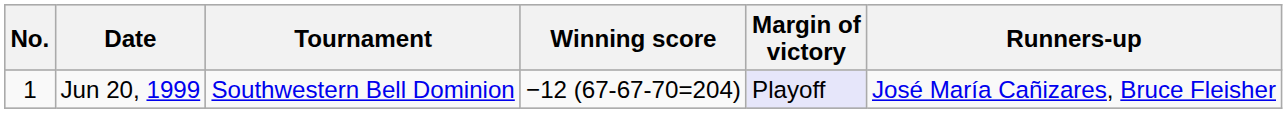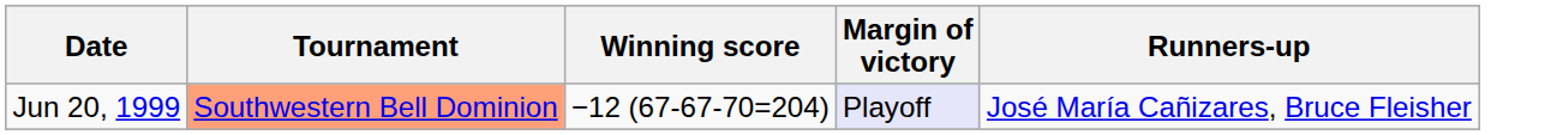 <table class="wikitable" style="font-size:95%;">
 <tr>
-<th>No.</th>
 <th>Date</th>
 <th>Tournament</th>
 <th>Winning score</th>
 <th>Margin of<br>victory</th>
 <th>Runners-up</th>
 </tr>
 <tr>
-<td align=center>1</td>
 <td align=right>Jun 20, <a href='#'>1999</a></td>
-<td><a href='#'>Southwestern Bell Dominion</a></td>
+<td style="background: lightsalmon;"><a href='#'>Southwestern Bell Dominion</a></td>
 <td>−12 (67-67-70=204)</td>
 <td style="background: lavender;">Playoff</td>
 <td> <a href='#'>José María Cañizares</a>,  <a href='#'>Bruce Fleisher</a></td>
 </tr>
 </table>
